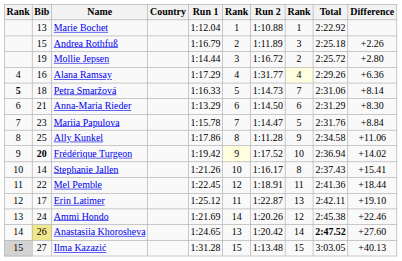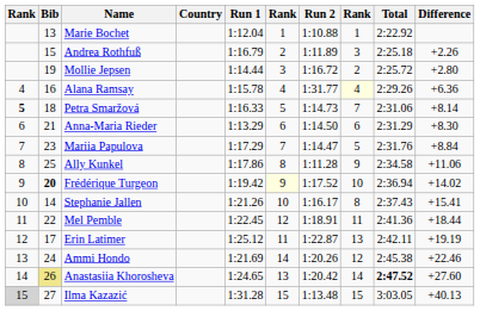 <table class="wikitable sortable" style="text-align:center">
 <tr>
 <th>Rank</th>
 <th>Bib</th>
 <th>Name</th>
 <th>Country</th>
 <th>Run 1</th>
 <th>Rank</th>
 <th>Run 2</th>
 <th>Rank</th>
 <th>Total</th>
 <th>Difference</th>
 </tr>
 <tr>
 <td></td>
 <td>13</td>
 <td align=left><a href='#'>Marie Bochet</a></td>
 <td align=left></td>
 <td>1:12.04</td>
 <td>1</td>
 <td>1:10.88</td>
 <td>1</td>
 <td>2:22.92</td>
 <td></td>
 </tr>
 <tr>
 <td></td>
 <td>15</td>
 <td align=left><a href='#'>Andrea Rothfuß</a></td>
 <td align=left></td>
 <td>1:16.79</td>
 <td>2</td>
 <td>1:11.89</td>
 <td>3</td>
 <td>2:25.18</td>
 <td>+2.26</td>
 </tr>
 <tr>
 <td></td>
 <td>19</td>
 <td align=left><a href='#'>Mollie Jepsen</a></td>
 <td align=left></td>
 <td>1:14.44</td>
 <td>3</td>
 <td>1:16.72</td>
 <td>2</td>
 <td>2:25.72</td>
 <td>+2.80</td>
 </tr>
 <tr>
 <td>4</td>
 <td>16</td>
 <td align=left><a href='#'>Alana Ramsay</a></td>
 <td align=left></td>
-<td>1:17.29</td>
+<td>1:15.78</td>
 <td>4</td>
 <td>1:31.77</td>
 <td style="background: lightyellow;">4</td>
 <td>2:29.26</td>
 <td>+6.36</td>
 </tr>
 <tr>
 <td><strong>5</strong></td>
 <td>18</td>
 <td align=left><a href='#'>Petra Smaržová</a></td>
 <td align=left></td>
 <td>1:16.33</td>
 <td>5</td>
 <td>1:14.73</td>
 <td>7</td>
 <td>2:31.06</td>
 <td>+8.14</td>
 </tr>
 <tr>
 <td>6</td>
 <td>21</td>
 <td align=left><a href='#'>Anna-Maria Rieder</a></td>
 <td align=left></td>
 <td>1:13.29</td>
 <td>6</td>
 <td>1:14.50</td>
 <td>6</td>
 <td>2:31.29</td>
 <td>+8.30</td>
 </tr>
 <tr>
 <td>7</td>
 <td>23</td>
 <td align=left><a href='#'>Mariia Papulova</a></td>
 <td align=left></td>
-<td>1:15.78</td>
+<td>1:17.29</td>
 <td>7</td>
 <td>1:14.47</td>
 <td>5</td>
 <td>2:31.76</td>
 <td>+8.84</td>
 </tr>
 <tr>
 <td>8</td>
 <td>25</td>
 <td align=left><a href='#'>Ally Kunkel</a></td>
 <td align=left></td>
 <td>1:17.86</td>
 <td>8</td>
 <td>1:11.28</td>
 <td>9</td>
 <td>2:34.58</td>
 <td>+11.06</td>
 </tr>
 <tr>
 <td>9</td>
 <td><strong>20</strong></td>
 <td align=left><a href='#'>Frédérique Turgeon</a></td>
 <td align=left></td>
 <td>1:19.42</td>
 <td style="background: lightyellow;">9</td>
 <td>1:17.52</td>
 <td>10</td>
 <td>2:36.94</td>
 <td>+14.02</td>
 </tr>
 <tr>
 <td>10</td>
 <td>14</td>
 <td align=left><a href='#'>Stephanie Jallen</a></td>
 <td align=left></td>
 <td>1:21.26</td>
 <td>10</td>
 <td>1:16.17</td>
 <td>8</td>
 <td>2:37.43</td>
 <td>+15.41</td>
 </tr>
 <tr>
 <td>11</td>
 <td>22</td>
 <td align=left><a href='#'>Mel Pemble</a></td>
 <td align=left></td>
 <td>1:22.45</td>
 <td>12</td>
 <td>1:18.91</td>
 <td>11</td>
 <td>2:41.36</td>
 <td>+18.44</td>
 </tr>
 <tr>
 <td>12</td>
 <td>17</td>
 <td align=left><a href='#'>Erin Latimer</a></td>
 <td align=left></td>
 <td>1:25.12</td>
 <td>11</td>
 <td>1:22.87</td>
 <td>13</td>
 <td>2:42.11</td>
-<td>+19.10</td>
+<td>+19.19</td>
 </tr>
 <tr>
 <td>13</td>
 <td>24</td>
 <td align=left><a href='#'>Ammi Hondo</a></td>
 <td align=left></td>
 <td>1:21.69</td>
 <td>14</td>
 <td>1:20.26</td>
 <td>12</td>
 <td>2:45.38</td>
 <td>+22.46</td>
 </tr>
 <tr>
 <td>14</td>
 <td style="background: khaki;">26</td>
 <td align=left><a href='#'>Anastasiia Khorosheva</a></td>
 <td align=left></td>
 <td>1:24.65</td>
 <td>13</td>
 <td>1:20.42</td>
 <td>14</td>
 <td><strong>2:47.52</strong></td>
 <td>+27.60</td>
 </tr>
 <tr>
 <td style="background: lightgrey;">15</td>
 <td>27</td>
 <td align=left><a href='#'>Ilma Kazazić</a></td>
 <td align=left></td>
 <td>1:31.28</td>
 <td>15</td>
 <td>1:13.48</td>
 <td>15</td>
 <td>3:03.05</td>
 <td>+40.13</td>
 </tr>
 </table>
